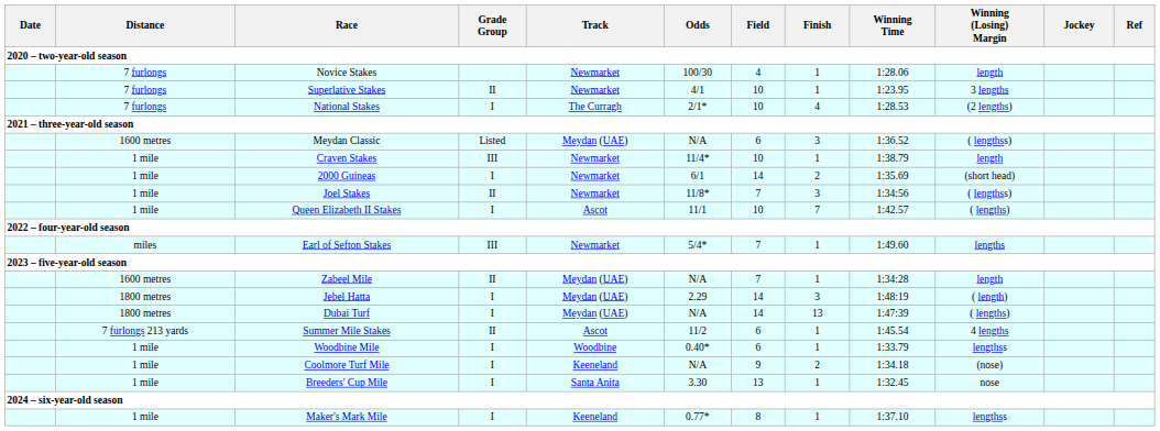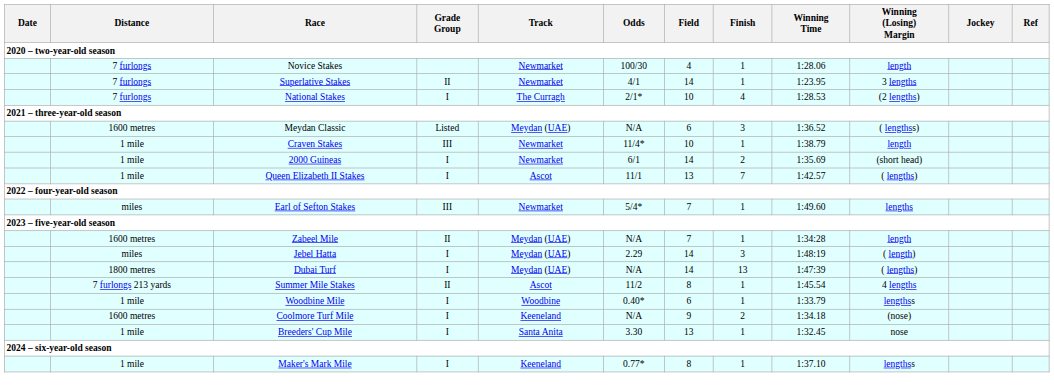 <table class = "wikitable sortable" style="text-align:center; width:100%; font-size:90%">
 <tr>
 <th scope="col">Date</th>
 <th scope="col">Distance</th>
 <th scope="col">Race</th>
 <th scope="col">Grade<br>Group</th>
 <th scope="col">Track</th>
 <th scope="col">Odds</th>
 <th scope="col">Field</th>
 <th scope="col">Finish</th>
 <th scope="col">Winning<br>Time</th>
 <th scope="col">Winning<br>(Losing)<br>Margin</th>
 <th scope="col">Jockey</th>
 <th scope="col" class="unsortable">Ref</th>
 </tr>
 <tr style="background-color:white">
 <td align="left" colspan=12><strong>2020 – two-year-old season</strong></td>
 </tr>
 <tr style="background-color:lightcyan">
 <td></td>
 <td>  7 <a href='#'>furlongs</a></td>
 <td>Novice Stakes</td>
 <td></td>
 <td><a href='#'>Newmarket</a></td>
 <td> 100/30</td>
 <td>4</td>
 <td>1</td>
 <td>1:28.06</td>
 <td>  <a href='#'>length</a></td>
 <td></td>
 <td></td>
 </tr>
 <tr style="background-color:lightcyan">
 <td></td>
 <td>  7 <a href='#'>furlongs</a></td>
 <td><a href='#'>Superlative Stakes</a></td>
 <td> II</td>
 <td><a href='#'>Newmarket</a></td>
 <td> 4/1</td>
-<td>10</td>
+<td>14</td>
 <td>1</td>
 <td>1:23.95</td>
 <td> 3 <a href='#'>lengths</a></td>
 <td></td>
 <td></td>
 </tr>
 <tr style="background-color:lightcyan">
 <td></td>
 <td>  7 <a href='#'>furlongs</a></td>
 <td><a href='#'>National Stakes</a></td>
 <td> I</td>
 <td><a href='#'>The Curragh</a></td>
 <td> 2/1*</td>
 <td>10</td>
 <td>4</td>
 <td>1:28.53</td>
 <td> (2 <a href='#'>lengths</a>)</td>
 <td></td>
 <td></td>
 </tr>
 <tr style="background-color:white">
 <td align="left" colspan=12><strong>2021 – three-year-old season</strong></td>
 </tr>
 <tr style="background-color:lightcyan">
 <td></td>
 <td> 1600 metres</td>
 <td>Meydan Classic</td>
 <td> Listed</td>
 <td><a href='#'>Meydan</a> (<a href='#'>UAE</a>)</td>
 <td> N/A</td>
 <td>6</td>
 <td>3</td>
 <td>1:36.52</td>
 <td> ( <a href='#'>lengths</a>s)</td>
 <td></td>
 <td></td>
 </tr>
 <tr style="background-color:lightcyan">
 <td></td>
 <td>  1 mile</td>
 <td><a href='#'>Craven Stakes</a></td>
 <td> III</td>
 <td><a href='#'>Newmarket</a></td>
 <td> 11/4*</td>
 <td>10</td>
 <td>1</td>
 <td>1:38.79</td>
 <td>  <a href='#'>length</a></td>
 <td></td>
 <td></td>
 </tr>
 <tr style="background-color:lightcyan">
 <td></td>
 <td>  1 mile</td>
 <td><a href='#'>2000 Guineas</a></td>
 <td> I</td>
 <td><a href='#'>Newmarket</a></td>
 <td> 6/1</td>
 <td>14</td>
 <td>2</td>
 <td>1:35.69</td>
 <td> (short head)</td>
 <td></td>
 <td></td>
 </tr>
 <tr style="background-color:lightcyan">
 <td></td>
 <td> 1 mile</td>
-<td><a href='#'>Joel Stakes</a></td>
-<td> II</td>
-<td><a href='#'>Newmarket</a></td>
-<td> 11/8*</td>
-<td>7</td>
-<td>3</td>
-<td>1:34:56</td>
-<td> ( <a href='#'>lengths</a>s)</td>
-<td></td>
-<td></td>
-</tr>
-<tr style="background-color:lightcyan">
-<td></td>
-<td> 1 mile</td>
 <td><a href='#'>Queen Elizabeth II Stakes</a></td>
 <td> I</td>
 <td><a href='#'>Ascot</a></td>
 <td> 11/1</td>
-<td>10</td>
+<td>13</td>
 <td>7</td>
 <td>1:42.57</td>
 <td> ( <a href='#'>lengths</a>)</td>
 <td></td>
 <td></td>
 </tr>
 <tr style="background-color:white">
 <td align="left" colspan=12><strong>2022 – four-year-old season</strong></td>
 </tr>
 <tr style="background-color:lightcyan">
 <td></td>
 <td>  miles</td>
 <td><a href='#'>Earl of Sefton Stakes</a></td>
 <td> III</td>
 <td><a href='#'>Newmarket</a></td>
 <td> 5/4*</td>
 <td>7</td>
 <td>1</td>
 <td>1:49.60</td>
 <td>  <a href='#'>lengths</a></td>
 <td></td>
 <td></td>
 </tr>
 <tr style="background-color:white">
 <td align="left" colspan=12><strong>2023 – five-year-old season</strong></td>
 </tr>
 <tr style="background-color:lightcyan">
 <td></td>
 <td> 1600 metres</td>
 <td><a href='#'>Zabeel Mile</a></td>
 <td> II</td>
 <td><a href='#'>Meydan</a> (<a href='#'>UAE</a>)</td>
 <td> N/A</td>
 <td>7</td>
 <td>1</td>
 <td>1:34:28</td>
 <td>  <a href='#'>length</a></td>
 <td></td>
 <td></td>
 </tr>
 <tr style="background-color:lightcyan">
 <td></td>
-<td> 1800 metres</td>
+<td>  miles</td>
 <td><a href='#'>Jebel Hatta</a></td>
 <td> I</td>
 <td><a href='#'>Meydan</a> (<a href='#'>UAE</a>)</td>
 <td>2.29</td>
 <td>14</td>
 <td>3</td>
 <td>1:48:19</td>
 <td> ( <a href='#'>length</a>)</td>
 <td></td>
 <td></td>
 </tr>
 <tr style="background-color:lightcyan">
 <td></td>
 <td> 1800 metres</td>
 <td><a href='#'>Dubai Turf</a></td>
 <td> I</td>
 <td><a href='#'>Meydan</a> (<a href='#'>UAE</a>)</td>
 <td> N/A</td>
 <td>14</td>
 <td>13</td>
 <td>1:47:39</td>
 <td> ( <a href='#'>lengths</a>)</td>
 <td></td>
 <td></td>
 </tr>
 <tr style="background-color:lightcyan">
 <td></td>
 <td> 7 <a href='#'>furlongs</a> 213 yards</td>
 <td><a href='#'>Summer Mile Stakes</a></td>
 <td> II</td>
 <td><a href='#'>Ascot</a></td>
 <td> 11/2</td>
-<td>6</td>
+<td>8</td>
 <td>1</td>
 <td>1:45.54</td>
 <td> 4 <a href='#'>lengths</a></td>
 <td></td>
 <td></td>
 </tr>
 <tr style="background-color:lightcyan">
 <td></td>
 <td> 1 mile</td>
 <td><a href='#'>Woodbine Mile</a></td>
 <td> I</td>
 <td><a href='#'>Woodbine</a></td>
 <td> 0.40*</td>
 <td>6</td>
 <td>1</td>
 <td>1:33.79</td>
 <td>  <a href='#'>lengths</a>s</td>
 <td></td>
 <td></td>
 </tr>
 <tr style="background-color:lightcyan">
 <td></td>
-<td> 1 mile</td>
+<td> 1600 metres</td>
 <td><a href='#'>Coolmore Turf Mile</a></td>
 <td>I</td>
 <td><a href='#'>Keeneland</a></td>
 <td> N/A</td>
 <td>9</td>
 <td>2</td>
 <td>1:34.18</td>
 <td>  (nose)</td>
 <td></td>
 <td></td>
 </tr>
 <tr style="background-color:lightcyan">
 <td></td>
 <td>   1 mile</td>
 <td><a href='#'>Breeders' Cup Mile</a></td>
 <td>I</td>
 <td><a href='#'>Santa Anita</a></td>
 <td>3.30</td>
 <td>13</td>
 <td>1</td>
 <td>1:32.45</td>
 <td>  nose</td>
 <td></td>
 <td></td>
 </tr>
 <tr style="background-color:white">
 <td align="left" colspan=12><strong>2024 – six-year-old season</strong></td>
 </tr>
 <tr style="background-color:lightcyan">
 <td></td>
 <td> 1 mile</td>
 <td><a href='#'>Maker's Mark Mile</a></td>
 <td>I</td>
 <td><a href='#'>Keeneland</a></td>
 <td>0.77*</td>
 <td>8</td>
 <td>1</td>
 <td>1:37.10</td>
 <td>  <a href='#'>lengths</a>s</td>
 <td></td>
 <td></td>
 </tr>
 </table>
